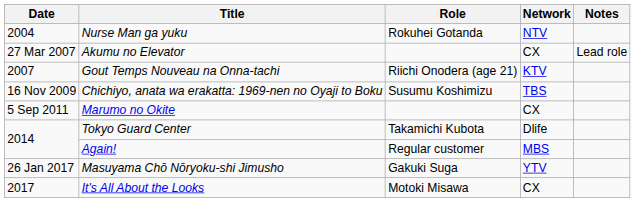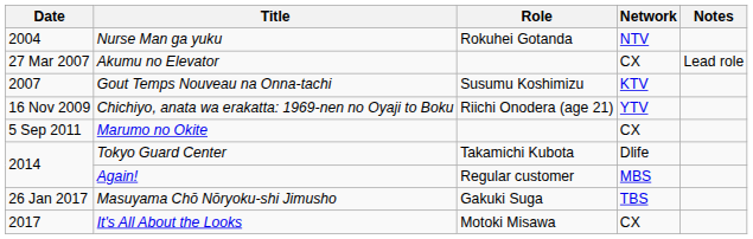 <table class="wikitable">
 <tr>
 <th>Date</th>
 <th>Title</th>
 <th>Role</th>
 <th>Network</th>
 <th>Notes</th>
 </tr>
 <tr>
 <td>2004</td>
 <td><em>Nurse Man ga yuku</em></td>
 <td>Rokuhei Gotanda</td>
 <td><a href='#'>NTV</a></td>
 <td></td>
 </tr>
 <tr>
 <td>27 Mar 2007</td>
 <td><em>Akumu no Elevator</em></td>
 <td></td>
 <td>CX</td>
 <td>Lead role</td>
 </tr>
 <tr>
 <td>2007</td>
 <td><em>Gout Temps Nouveau na Onna-tachi</em></td>
-<td>Riichi Onodera (age 21)</td>
+<td>Susumu Koshimizu</td>
 <td><a href='#'>KTV</a></td>
 <td></td>
 </tr>
 <tr>
 <td>16 Nov 2009</td>
 <td><em>Chichiyo, anata wa erakatta: 1969-nen no Oyaji to Boku</em></td>
-<td>Susumu Koshimizu</td>
-<td><a href='#'>TBS</a></td>
+<td>Riichi Onodera (age 21)</td>
+<td><a href='#'>YTV</a></td>
 <td></td>
 </tr>
 <tr>
 <td>5 Sep 2011</td>
 <td><em><a href='#'>Marumo no Okite</a></em></td>
 <td></td>
 <td>CX</td>
 <td></td>
 </tr>
 <tr>
 <td rowspan="2">2014</td>
 <td><em>Tokyo Guard Center</em></td>
 <td>Takamichi Kubota</td>
 <td>Dlife</td>
 <td></td>
 </tr>
 <tr>
 <td><em><a href='#'>Again!</a></em></td>
 <td>Regular customer</td>
 <td><a href='#'>MBS</a></td>
 <td></td>
 </tr>
 <tr>
 <td>26 Jan 2017</td>
 <td><em>Masuyama Chō Nōryoku-shi Jimusho</em></td>
 <td>Gakuki Suga</td>
-<td><a href='#'>YTV</a></td>
+<td><a href='#'>TBS</a></td>
 <td></td>
 </tr>
 <tr>
 <td>2017</td>
 <td><em><a href='#'>It's All About the Looks</a></em></td>
 <td>Motoki Misawa</td>
 <td>CX</td>
 <td></td>
 </tr>
 </table>
